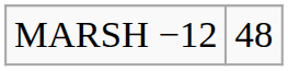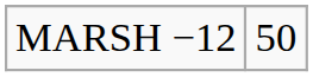 <table class="wikitable">
 <tr align="center">
 </tr>
 <tr align="center">
 <td>MARSH −12</td>
-<td>48</td>
+<td>50</td>
 </tr>
 </table>
